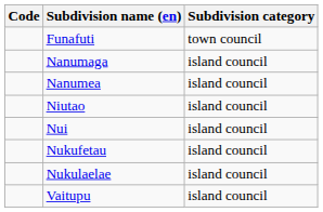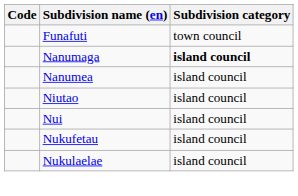 <table class="wikitable sortable">
 <tr>
 <th>Code</th>
 <th>Subdivision name (<a href='#'>en</a>)</th>
 <th>Subdivision category</th>
 </tr>
 <tr>
 <td></td>
 <td><a href='#'>Funafuti</a></td>
 <td>town council</td>
 </tr>
 <tr>
 <td></td>
 <td><a href='#'>Nanumaga</a></td>
-<td>island council</td>
+<td><strong>island council</strong></td>
 </tr>
 <tr>
 <td></td>
 <td><a href='#'>Nanumea</a></td>
 <td>island council</td>
 </tr>
 <tr>
 <td></td>
 <td><a href='#'>Niutao</a></td>
 <td>island council</td>
 </tr>
 <tr>
 <td></td>
 <td><a href='#'>Nui</a></td>
 <td>island council</td>
 </tr>
 <tr>
 <td></td>
 <td><a href='#'>Nukufetau</a></td>
 <td>island council</td>
 </tr>
 <tr>
 <td></td>
 <td><a href='#'>Nukulaelae</a></td>
 <td>island council</td>
 </tr>
-<tr>
-<td></td>
-<td><a href='#'>Vaitupu</a></td>
-<td>island council</td>
-</tr>
 </table>
